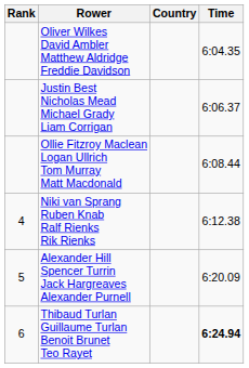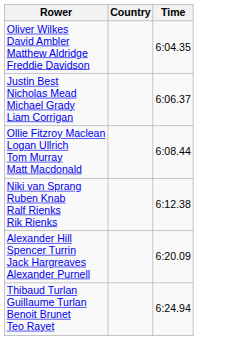 <table class="wikitable" style="text-align:center">
 <tr>
-<th>Rank</th>
 <th>Rower</th>
 <th>Country</th>
 <th>Time</th>
 </tr>
 <tr>
-<td></td>
 <td align="left"><a href='#'>Oliver Wilkes</a><br><a href='#'>David Ambler</a><br><a href='#'>Matthew Aldridge</a><br><a href='#'>Freddie Davidson</a></td>
 <td align="left"></td>
 <td>6:04.35</td>
 </tr>
 <tr>
-<td></td>
 <td align="left"><a href='#'>Justin Best</a><br><a href='#'>Nicholas Mead</a><br><a href='#'>Michael Grady</a><br><a href='#'>Liam Corrigan</a></td>
 <td align="left"></td>
 <td>6:06.37</td>
 </tr>
 <tr>
-<td></td>
 <td align="left"><a href='#'>Ollie Fitzroy Maclean</a><br><a href='#'>Logan Ullrich</a><br><a href='#'>Tom Murray</a><br><a href='#'>Matt Macdonald</a></td>
 <td align="left"></td>
 <td>6:08.44</td>
 </tr>
 <tr>
-<td>4</td>
 <td align="left"><a href='#'>Niki van Sprang</a><br><a href='#'>Ruben Knab</a><br><a href='#'>Ralf Rienks</a><br><a href='#'>Rik Rienks</a></td>
 <td align="left"></td>
 <td>6:12.38</td>
 </tr>
 <tr>
-<td>5</td>
 <td align="left"><a href='#'>Alexander Hill</a><br><a href='#'>Spencer Turrin</a><br><a href='#'>Jack Hargreaves</a><br><a href='#'>Alexander Purnell</a></td>
 <td align="left"></td>
 <td>6:20.09</td>
 </tr>
 <tr>
-<td>6</td>
 <td align="left"><a href='#'>Thibaud Turlan</a><br><a href='#'>Guillaume Turlan</a><br><a href='#'>Benoit Brunet</a><br><a href='#'>Teo Rayet</a></td>
 <td align="left"></td>
-<td><strong>6:24.94</strong></td>
+<td>6:24.94</td>
 </tr>
 </table>
